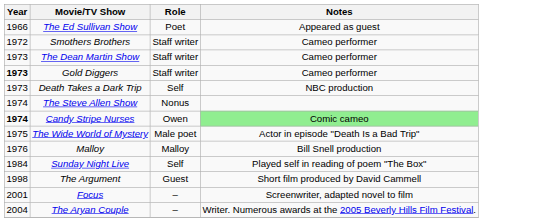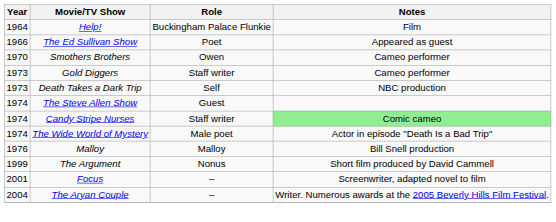 <table class="wikitable" style="text-align:center">
 <tr>
 <th>Year</th>
 <th>Movie/TV Show</th>
 <th>Role</th>
 <th>Notes</th>
 </tr>
 <tr>
+<td>1964</td>
+<td><em><a href='#'>Help!</a></em></td>
+<td>Buckingham Palace Flunkie</td>
+<td>Film</td>
+</tr>
+<tr>
 <td>1966</td>
 <td><em><a href='#'>The Ed Sullivan Show</a></em></td>
 <td>Poet</td>
 <td>Appeared as guest</td>
 </tr>
 <tr>
-<td>1972</td>
+<td>1970</td>
 <td><em>Smothers Brothers</em></td>
-<td>Staff writer</td>
+<td>Owen</td>
 <td>Cameo performer</td>
 </tr>
 <tr>
 <td>1973</td>
-<td><em><a href='#'>The Dean Martin Show</a></em></td>
-<td>Staff writer</td>
-<td>Cameo performer</td>
-</tr>
-<tr>
-<td><strong>1973</strong></td>
 <td><em>Gold Diggers</em></td>
 <td>Staff writer</td>
 <td>Cameo performer</td>
 </tr>
 <tr>
 <td>1973</td>
 <td><em>Death Takes a Dark Trip</em></td>
 <td>Self</td>
 <td>NBC production</td>
 </tr>
 <tr>
 <td>1974</td>
 <td><em><a href='#'>The Steve Allen Show</a></em></td>
-<td>Nonus</td>
+<td>Guest</td>
 <td></td>
 </tr>
 <tr>
-<td><strong>1974</strong></td>
+<td>1974</td>
 <td><em><a href='#'>Candy Stripe Nurses</a></em></td>
-<td>Owen</td>
+<td>Staff writer</td>
 <td style="background: lightgreen;">Comic cameo</td>
 </tr>
 <tr>
-<td>1975</td>
+<td>1974</td>
 <td><em><a href='#'>The Wide World of Mystery</a></em></td>
 <td>Male poet</td>
 <td>Actor in episode "Death Is a Bad Trip"</td>
 </tr>
 <tr>
 <td>1976</td>
 <td><em>Malloy</em></td>
 <td>Malloy</td>
 <td>Bill Snell production</td>
 </tr>
 <tr>
-<td>1984</td>
-<td><em><a href='#'>Sunday Night Live</a></em></td>
-<td>Self</td>
-<td>Played self in reading of poem "The Box"</td>
-</tr>
-<tr>
-<td>1998</td>
+<td>1999</td>
 <td><em>The Argument</em></td>
-<td>Guest</td>
+<td>Nonus</td>
 <td>Short film produced by David Cammell</td>
 </tr>
 <tr>
 <td>2001</td>
 <td><em><a href='#'>Focus</a></em></td>
 <td>–</td>
 <td>Screenwriter, adapted novel to film</td>
 </tr>
 <tr>
 <td>2004</td>
 <td><em><a href='#'>The Aryan Couple</a></em></td>
 <td>–</td>
 <td>Writer. Numerous awards at the <a href='#'>2005 Beverly Hills Film Festival</a>.</td>
 </tr>
 <tr>
 </tr>
 </table>
